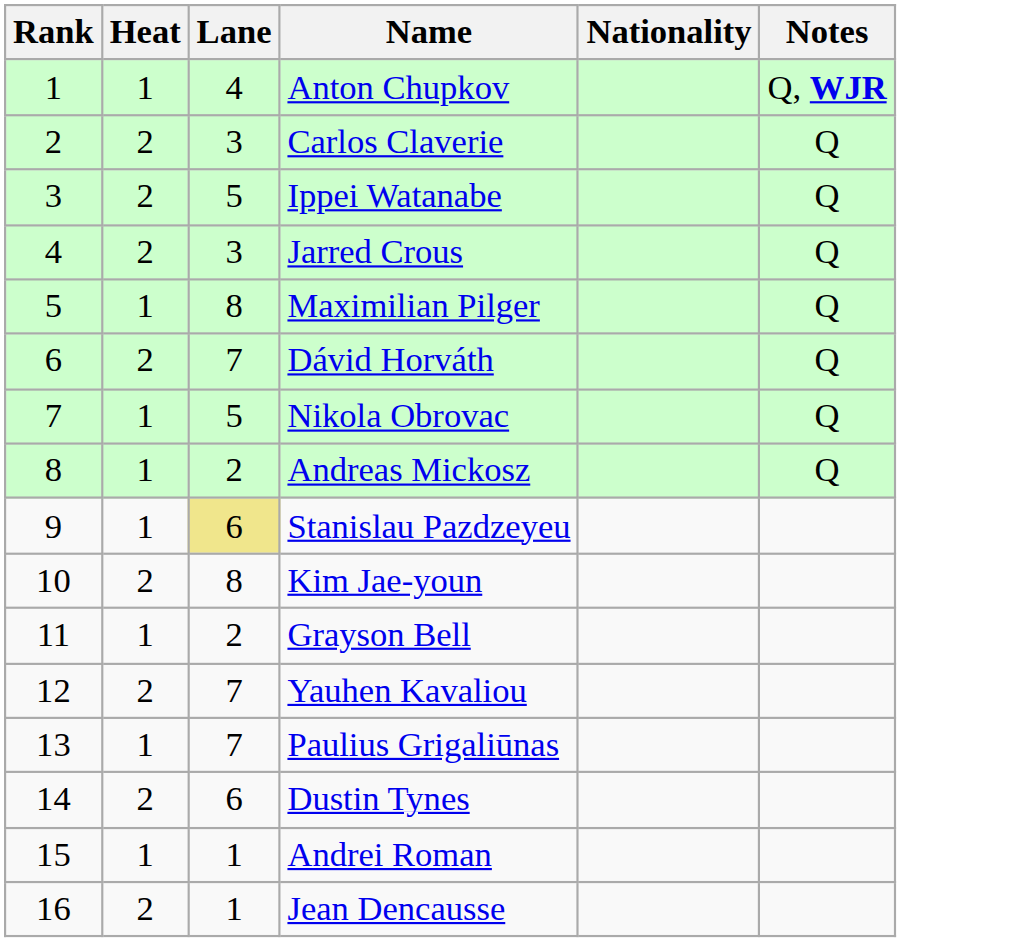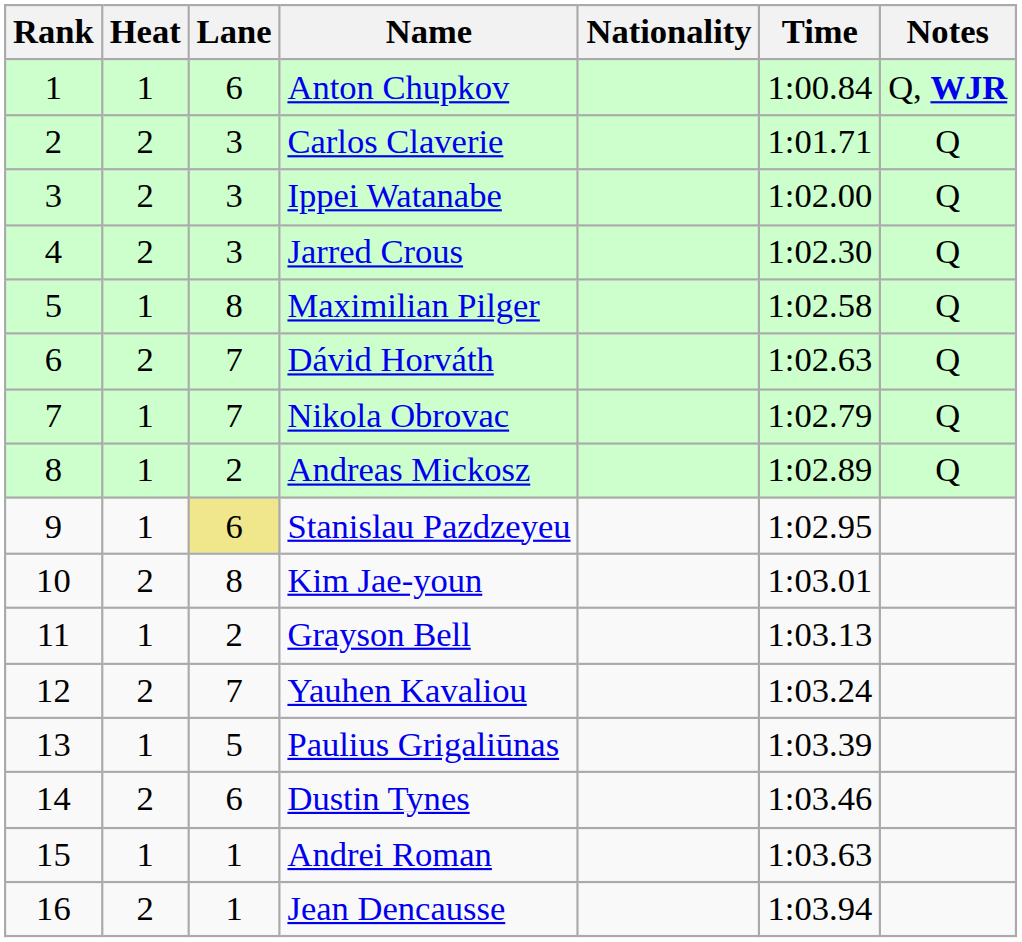 <table class="wikitable sortable" style="text-align:center">
 <tr>
 <th>Rank</th>
 <th>Heat</th>
 <th>Lane</th>
 <th>Name</th>
 <th>Nationality</th>
+<th>Time</th>
 <th>Notes</th>
 </tr>
 <tr bgcolor=ccffcc>
 <td>1</td>
 <td>1</td>
-<td>4</td>
+<td>6</td>
 <td align=left><a href='#'>Anton Chupkov</a></td>
 <td align=left></td>
+<td>1:00.84</td>
 <td>Q, <strong><a href='#'>WJR</a></strong></td>
 </tr>
 <tr bgcolor=ccffcc>
 <td>2</td>
 <td>2</td>
 <td>3</td>
 <td align=left><a href='#'>Carlos Claverie</a></td>
 <td align=left></td>
+<td>1:01.71</td>
 <td>Q</td>
 </tr>
 <tr bgcolor=ccffcc>
 <td>3</td>
 <td>2</td>
-<td>5</td>
+<td>3</td>
 <td align=left><a href='#'>Ippei Watanabe</a></td>
 <td align=left></td>
+<td>1:02.00</td>
 <td>Q</td>
 </tr>
 <tr bgcolor=ccffcc>
 <td>4</td>
 <td>2</td>
 <td>3</td>
 <td align=left><a href='#'>Jarred Crous</a></td>
 <td align=left></td>
+<td>1:02.30</td>
 <td>Q</td>
 </tr>
 <tr bgcolor=ccffcc>
 <td>5</td>
 <td>1</td>
 <td>8</td>
 <td align=left><a href='#'>Maximilian Pilger</a></td>
 <td align=left></td>
+<td>1:02.58</td>
 <td>Q</td>
 </tr>
 <tr bgcolor=ccffcc>
 <td>6</td>
 <td>2</td>
 <td>7</td>
 <td align=left><a href='#'>Dávid Horváth</a></td>
 <td align=left></td>
+<td>1:02.63</td>
 <td>Q</td>
 </tr>
 <tr bgcolor=ccffcc>
 <td>7</td>
 <td>1</td>
-<td>5</td>
+<td>7</td>
 <td align=left><a href='#'>Nikola Obrovac</a></td>
 <td align=left></td>
+<td>1:02.79</td>
 <td>Q</td>
 </tr>
 <tr bgcolor=ccffcc>
 <td>8</td>
 <td>1</td>
 <td>2</td>
 <td align=left><a href='#'>Andreas Mickosz</a></td>
 <td align=left></td>
+<td>1:02.89</td>
 <td>Q</td>
 </tr>
 <tr>
 <td>9</td>
 <td>1</td>
 <td style="background: khaki;">6</td>
 <td align=left><a href='#'>Stanislau Pazdzeyeu</a></td>
 <td align=left></td>
+<td>1:02.95</td>
 <td></td>
 </tr>
 <tr>
 <td>10</td>
 <td>2</td>
 <td>8</td>
 <td align=left><a href='#'>Kim Jae-youn</a></td>
 <td align=left></td>
+<td>1:03.01</td>
 <td></td>
 </tr>
 <tr>
 <td>11</td>
 <td>1</td>
 <td>2</td>
 <td align=left><a href='#'>Grayson Bell</a></td>
 <td align=left></td>
+<td>1:03.13</td>
 <td></td>
 </tr>
 <tr>
 <td>12</td>
 <td>2</td>
 <td>7</td>
 <td align=left><a href='#'>Yauhen Kavaliou</a></td>
 <td align=left></td>
+<td>1:03.24</td>
 <td></td>
 </tr>
 <tr>
 <td>13</td>
 <td>1</td>
-<td>7</td>
+<td>5</td>
 <td align=left><a href='#'>Paulius Grigaliūnas</a></td>
 <td align=left></td>
+<td>1:03.39</td>
 <td></td>
 </tr>
 <tr>
 <td>14</td>
 <td>2</td>
 <td>6</td>
 <td align=left><a href='#'>Dustin Tynes</a></td>
 <td align=left></td>
+<td>1:03.46</td>
 <td></td>
 </tr>
 <tr>
 <td>15</td>
 <td>1</td>
 <td>1</td>
 <td align=left><a href='#'>Andrei Roman</a></td>
 <td align=left></td>
+<td>1:03.63</td>
 <td></td>
 </tr>
 <tr>
 <td>16</td>
 <td>2</td>
 <td>1</td>
 <td align=left><a href='#'>Jean Dencausse</a></td>
 <td align=left></td>
+<td>1:03.94</td>
 <td></td>
 </tr>
 </table>
